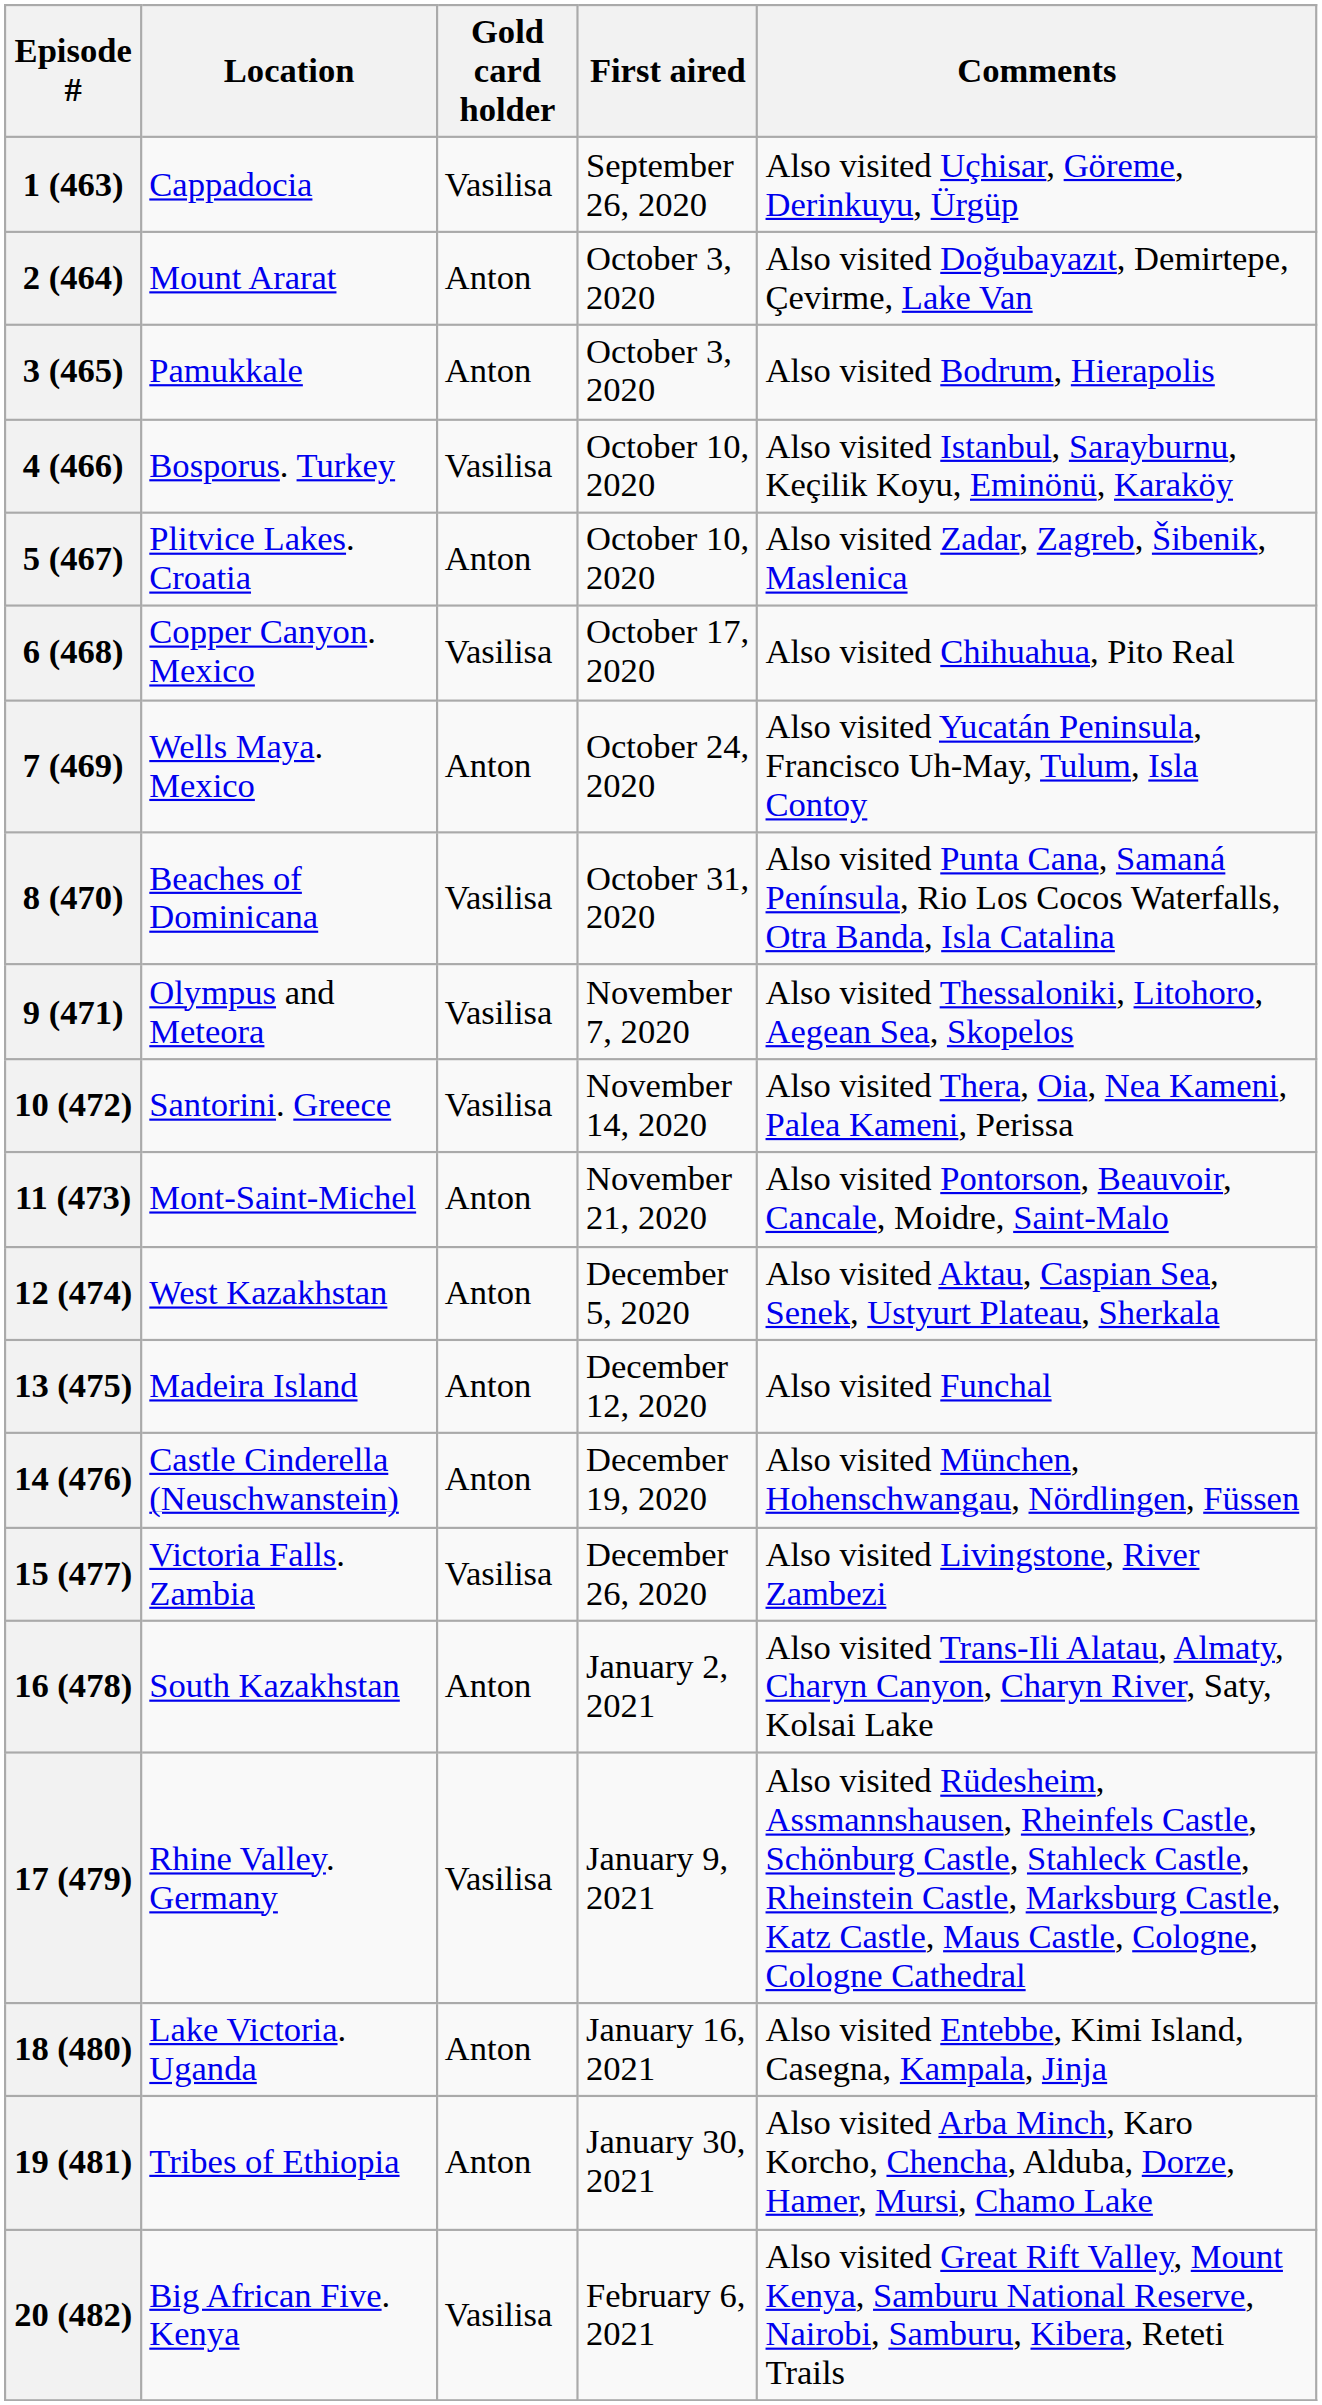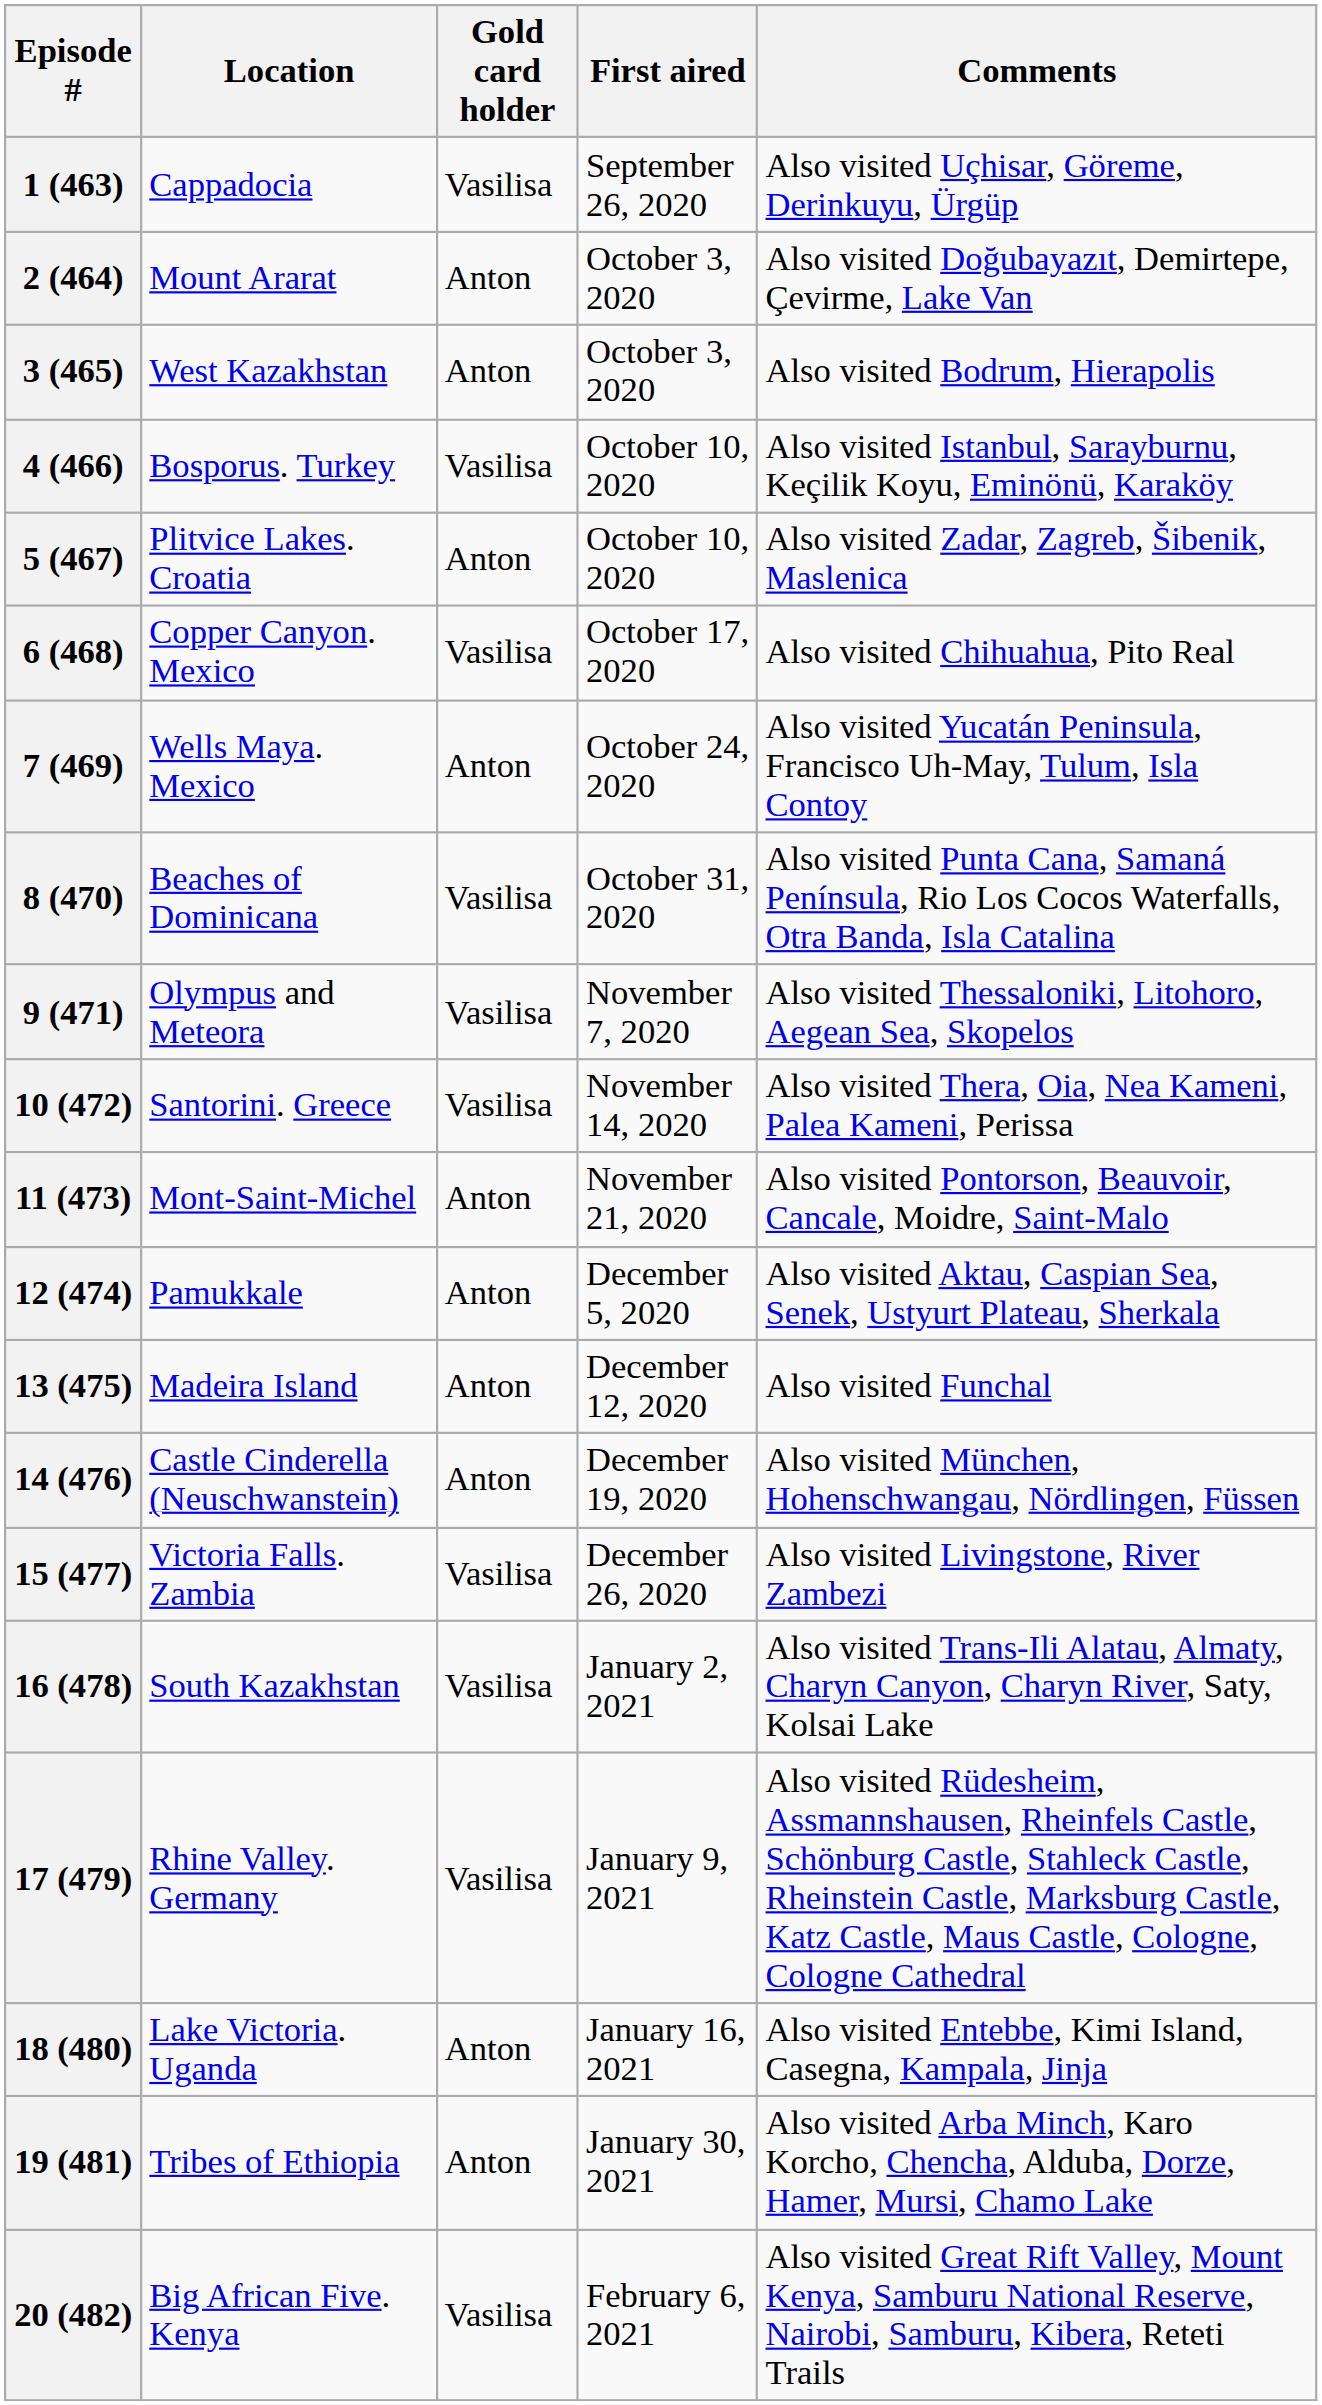 <table class="wikitable">
 <tr>
 <th>Episode #</th>
 <th>Location</th>
 <th>Gold card holder</th>
 <th>First aired</th>
 <th>Comments</th>
 </tr>
 <tr>
 <th>1 (463)</th>
 <td> <a href='#'>Cappadocia</a></td>
 <td>Vasilisa</td>
 <td>September 26, 2020</td>
 <td>Also visited <a href='#'>Uçhisar</a>, <a href='#'>Göreme</a>, <a href='#'>Derinkuyu</a>, <a href='#'>Ürgüp</a></td>
 </tr>
 <tr>
 <th>2 (464)</th>
 <td> <a href='#'>Mount Ararat</a></td>
 <td>Anton</td>
 <td>October 3, 2020</td>
 <td>Also visited <a href='#'>Doğubayazıt</a>, Demirtepe, Çevirme, <a href='#'>Lake Van</a></td>
 </tr>
 <tr>
 <th>3 (465)</th>
-<td> <a href='#'>Pamukkale</a></td>
+<td> <a href='#'>West Kazakhstan</a></td>
 <td>Anton</td>
 <td>October 3, 2020</td>
 <td>Also visited <a href='#'>Bodrum</a>, <a href='#'>Hierapolis</a></td>
 </tr>
 <tr>
 <th>4 (466)</th>
 <td> <a href='#'>Bosporus</a>. <a href='#'>Turkey</a></td>
 <td>Vasilisa</td>
 <td>October 10, 2020</td>
 <td>Also visited <a href='#'>Istanbul</a>, <a href='#'>Sarayburnu</a>, Keçilik Koyu, <a href='#'>Eminönü</a>, <a href='#'>Karaköy</a></td>
 </tr>
 <tr>
 <th>5 (467)</th>
 <td> <a href='#'>Plitvice Lakes</a>. <a href='#'>Croatia</a></td>
 <td>Anton</td>
 <td>October 10, 2020</td>
 <td>Also visited <a href='#'>Zadar</a>, <a href='#'>Zagreb</a>, <a href='#'>Šibenik</a>, <a href='#'>Maslenica</a></td>
 </tr>
 <tr>
 <th>6 (468)</th>
 <td> <a href='#'>Copper Canyon</a>. <a href='#'>Mexico</a></td>
 <td>Vasilisa</td>
 <td>October 17, 2020</td>
 <td>Also visited <a href='#'>Chihuahua</a>, Pito Real</td>
 </tr>
 <tr>
 <th>7 (469)</th>
 <td> <a href='#'>Wells Maya</a>. <a href='#'>Mexico</a></td>
 <td>Anton</td>
 <td>October 24, 2020</td>
 <td>Also visited <a href='#'>Yucatán Peninsula</a>, Francisco Uh-May, <a href='#'>Tulum</a>, <a href='#'>Isla Contoy</a></td>
 </tr>
 <tr>
 <th>8 (470)</th>
 <td> <a href='#'>Beaches of Dominicana</a></td>
 <td>Vasilisa</td>
 <td>October 31, 2020</td>
 <td>Also visited <a href='#'>Punta Cana</a>, <a href='#'>Samaná Península</a>, Rio Los Cocos Waterfalls, <a href='#'>Otra Banda</a>, <a href='#'>Isla Catalina</a></td>
 </tr>
 <tr>
 <th>9 (471)</th>
 <td> <a href='#'>Olympus</a> and <a href='#'>Meteora</a></td>
 <td>Vasilisa</td>
 <td>November 7, 2020</td>
 <td>Also visited <a href='#'>Thessaloniki</a>, <a href='#'>Litohoro</a>, <a href='#'>Aegean Sea</a>, <a href='#'>Skopelos</a></td>
 </tr>
 <tr>
 <th>10 (472)</th>
 <td> <a href='#'>Santorini</a>. <a href='#'>Greece</a></td>
 <td>Vasilisa</td>
 <td>November 14, 2020</td>
 <td>Also visited <a href='#'>Thera</a>, <a href='#'>Oia</a>, <a href='#'>Nea Kameni</a>, <a href='#'>Palea Kameni</a>, Perissa</td>
 </tr>
 <tr>
 <th>11 (473)</th>
 <td> <a href='#'>Mont-Saint-Michel</a></td>
 <td>Anton</td>
 <td>November 21, 2020</td>
 <td>Also visited <a href='#'>Pontorson</a>, <a href='#'>Beauvoir</a>, <a href='#'>Cancale</a>, Moidre, <a href='#'>Saint-Malo</a></td>
 </tr>
 <tr>
 <th>12 (474)</th>
-<td> <a href='#'>West Kazakhstan</a></td>
+<td> <a href='#'>Pamukkale</a></td>
 <td>Anton</td>
 <td>December 5, 2020</td>
 <td>Also visited <a href='#'>Aktau</a>, <a href='#'>Caspian Sea</a>, <a href='#'>Senek</a>, <a href='#'>Ustyurt Plateau</a>, <a href='#'>Sherkala</a></td>
 </tr>
 <tr>
 <th>13 (475)</th>
 <td> <a href='#'>Madeira Island</a></td>
 <td>Anton</td>
 <td>December 12, 2020</td>
 <td>Also visited <a href='#'>Funchal</a></td>
 </tr>
 <tr>
 <th>14 (476)</th>
 <td> <a href='#'>Castle Cinderella (Neuschwanstein)</a></td>
 <td>Anton</td>
 <td>December 19, 2020</td>
 <td>Also visited <a href='#'>München</a>, <a href='#'>Hohenschwangau</a>, <a href='#'>Nördlingen</a>, <a href='#'>Füssen</a></td>
 </tr>
 <tr>
 <th>15 (477)</th>
 <td> <a href='#'>Victoria Falls</a>. <a href='#'>Zambia</a></td>
 <td>Vasilisa</td>
 <td>December 26, 2020</td>
 <td>Also visited <a href='#'>Livingstone</a>, <a href='#'>River Zambezi</a></td>
 </tr>
 <tr>
 <th>16 (478)</th>
 <td> <a href='#'>South Kazakhstan</a></td>
-<td>Anton</td>
+<td>Vasilisa</td>
 <td>January 2, 2021</td>
 <td>Also visited <a href='#'>Trans-Ili Alatau</a>, <a href='#'>Almaty</a>, <a href='#'>Charyn Canyon</a>, <a href='#'>Charyn River</a>, Saty, Kolsai Lake</td>
 </tr>
 <tr>
 <th>17 (479)</th>
 <td> <a href='#'>Rhine Valley</a>. <a href='#'>Germany</a></td>
 <td>Vasilisa</td>
 <td>January 9, 2021</td>
 <td>Also visited <a href='#'>Rüdesheim</a>, <a href='#'>Assmannshausen</a>, <a href='#'>Rheinfels Castle</a>, <a href='#'>Schönburg Castle</a>, <a href='#'>Stahleck Castle</a>, <a href='#'>Rheinstein Castle</a>, <a href='#'>Marksburg Castle</a>, <a href='#'>Katz Castle</a>, <a href='#'>Maus Castle</a>, <a href='#'>Cologne</a>, <a href='#'>Cologne Cathedral</a></td>
 </tr>
 <tr>
 <th>18 (480)</th>
 <td> <a href='#'>Lake Victoria</a>. <a href='#'>Uganda</a></td>
 <td>Anton</td>
 <td>January 16, 2021</td>
 <td>Also visited <a href='#'>Entebbe</a>, Kimi Island, Casegna, <a href='#'>Kampala</a>, <a href='#'>Jinja</a></td>
 </tr>
 <tr>
 <th>19 (481)</th>
 <td> <a href='#'>Tribes of Ethiopia</a></td>
 <td>Anton</td>
 <td>January 30, 2021</td>
 <td>Also visited <a href='#'>Arba Minch</a>, Karo Korcho, <a href='#'>Chencha</a>, Alduba, <a href='#'>Dorze</a>, <a href='#'>Hamer</a>, <a href='#'>Mursi</a>, <a href='#'>Chamo Lake</a></td>
 </tr>
 <tr>
 <th>20 (482)</th>
 <td> <a href='#'>Big African Five</a>. <a href='#'>Kenya</a></td>
 <td>Vasilisa</td>
 <td>February 6, 2021</td>
 <td>Also visited <a href='#'>Great Rift Valley</a>, <a href='#'>Mount Kenya</a>, <a href='#'>Samburu National Reserve</a>, <a href='#'>Nairobi</a>, <a href='#'>Samburu</a>, <a href='#'>Kibera</a>, Reteti Trails</td>
 </tr>
 <tr>
 </tr>
 </table>
